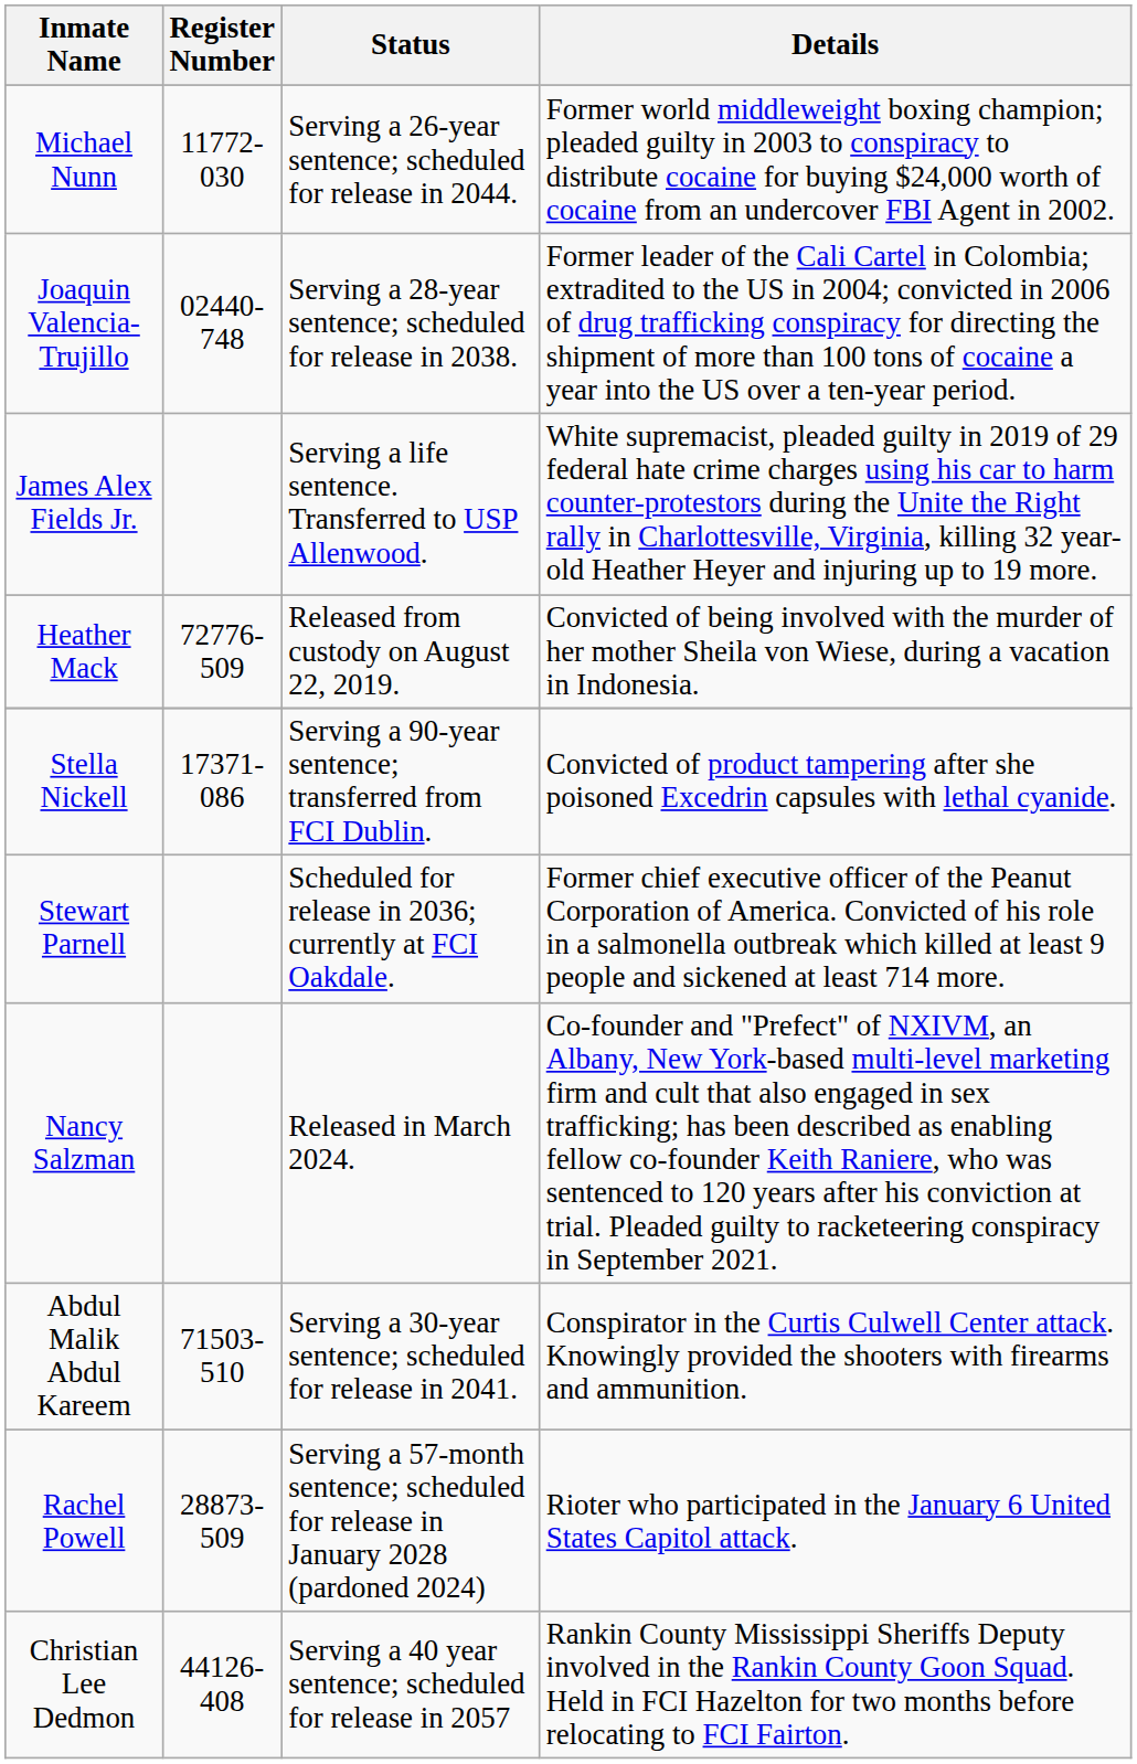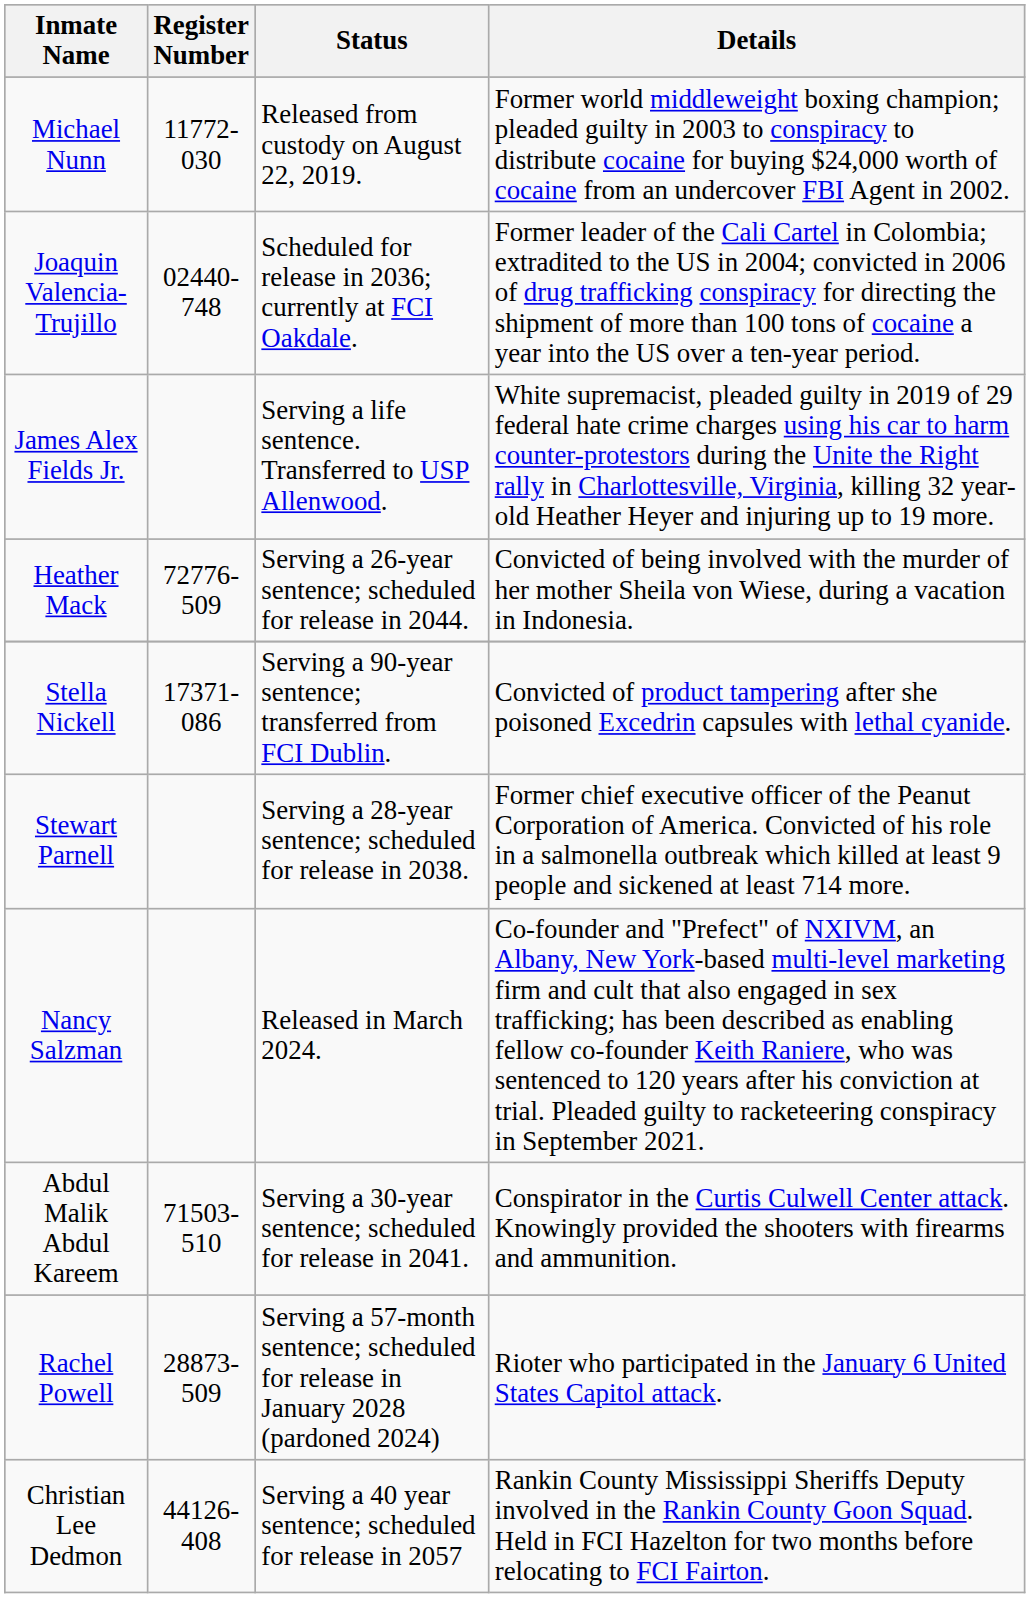 <table class="wikitable sortable">
 <tr>
 <th width=14%>Inmate Name</th>
 <th width=10%>Register Number</th>
 <th width=23%>Status</th>
 <th width=53%>Details</th>
 </tr>
 <tr>
 <td align="center"><a href='#'>Michael Nunn</a></td>
 <td align="center">11772-030</td>
-<td>Serving a 26-year sentence; scheduled for release in 2044.</td>
+<td>Released from custody on August 22, 2019.</td>
 <td>Former world <a href='#'>middleweight</a> boxing champion; pleaded guilty in 2003 to <a href='#'>conspiracy</a> to distribute <a href='#'>cocaine</a> for buying $24,000 worth of <a href='#'>cocaine</a> from an undercover <a href='#'>FBI</a> Agent in 2002.</td>
 </tr>
 <tr>
 <td align="center"><a href='#'>Joaquin Valencia-Trujillo</a></td>
 <td align="center">02440-748</td>
-<td>Serving a 28-year sentence; scheduled for release in 2038.</td>
+<td>Scheduled for release in 2036; currently at <a href='#'>FCI Oakdale</a>.</td>
 <td>Former leader of the <a href='#'>Cali Cartel</a> in Colombia; extradited to the US in 2004; convicted in 2006 of <a href='#'>drug trafficking</a> <a href='#'>conspiracy</a> for directing the shipment of more than 100 tons of <a href='#'>cocaine</a> a year into the US over a ten-year period.</td>
 </tr>
 <tr>
 <td style="text-align:center;"><a href='#'>James Alex Fields Jr.</a></td>
 <td style="text-align:center;"></td>
 <td>Serving a life sentence. Transferred to <a href='#'>USP Allenwood</a>.</td>
 <td>White supremacist, pleaded guilty in 2019 of 29 federal hate crime charges <a href='#'>using his car to harm counter-protestors</a> during the <a href='#'>Unite the Right rally</a> in <a href='#'>Charlottesville, Virginia</a>, killing 32 year-old Heather Heyer and injuring up to 19 more.</td>
 </tr>
 <tr>
 <td align="center"><a href='#'>Heather Mack</a></td>
 <td align="center">72776-509</td>
-<td>Released from custody on August 22, 2019.</td>
+<td>Serving a 26-year sentence; scheduled for release in 2044.</td>
 <td>Convicted of being involved with the murder of her mother Sheila von Wiese, during a vacation in Indonesia.</td>
 </tr>
 <tr>
 </tr>
 <tr>
 <td align="center"><a href='#'>Stella Nickell</a></td>
 <td align="center">17371-086</td>
 <td>Serving a 90-year sentence; transferred from <a href='#'>FCI Dublin</a>.</td>
 <td>Convicted of <a href='#'>product tampering</a> after she poisoned <a href='#'>Excedrin</a> capsules with <a href='#'>lethal cyanide</a>.</td>
 </tr>
 <tr>
 <td align="center"><a href='#'>Stewart Parnell</a></td>
 <td align="center"></td>
-<td>Scheduled for release in 2036; currently at <a href='#'>FCI Oakdale</a>.</td>
+<td>Serving a 28-year sentence; scheduled for release in 2038.</td>
 <td>Former chief executive officer of the Peanut Corporation of America. Convicted of his role in a salmonella outbreak which killed at least 9 people and sickened at least 714 more.</td>
 </tr>
 <tr>
 <td align="center"><a href='#'>Nancy Salzman</a></td>
 <td align="center"></td>
 <td>Released in March 2024.</td>
 <td>Co-founder and "Prefect" of <a href='#'>NXIVM</a>, an <a href='#'>Albany, New York</a>-based <a href='#'>multi-level marketing</a> firm and cult that also engaged in sex trafficking; has been described as enabling fellow co-founder <a href='#'>Keith Raniere</a>, who was sentenced to 120 years after his conviction at trial. Pleaded guilty to racketeering conspiracy in September 2021.</td>
 </tr>
 <tr>
 <td align="center">Abdul Malik Abdul Kareem</td>
 <td align="center">71503-510</td>
 <td>Serving a 30-year sentence; scheduled for release in 2041.</td>
 <td>Conspirator in the <a href='#'>Curtis Culwell Center attack</a>. Knowingly provided the shooters with firearms and ammunition.</td>
 </tr>
 <tr>
 <td align="center"><a href='#'>Rachel Powell</a></td>
 <td align="center">28873-509</td>
 <td>Serving a 57-month sentence; scheduled for release in January 2028 (pardoned 2024)</td>
 <td>Rioter who participated in the <a href='#'>January 6 United States Capitol attack</a>.</td>
 </tr>
 <tr>
 <td align="center">Christian Lee Dedmon</td>
 <td align="center">44126-408</td>
 <td>Serving a 40 year sentence; scheduled for release in 2057</td>
 <td>Rankin County Mississippi Sheriffs Deputy involved in the <a href='#'>Rankin County Goon Squad</a>. Held in FCI Hazelton for two months before relocating to <a href='#'>FCI Fairton</a>.</td>
 </tr>
 </table>
